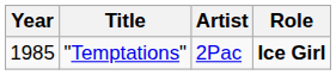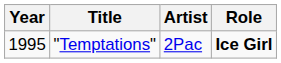 <table class="wikitable sortable">
 <tr>
 <th>Year</th>
 <th>Title</th>
 <th>Artist</th>
 <th>Role</th>
 </tr>
 <tr>
-<td>1985</td>
+<td>1995</td>
 <td>"<a href='#'>Temptations</a>"</td>
 <td><a href='#'>2Pac</a></td>
 <td><strong>Ice Girl</strong></td>
 </tr>
 </table>
